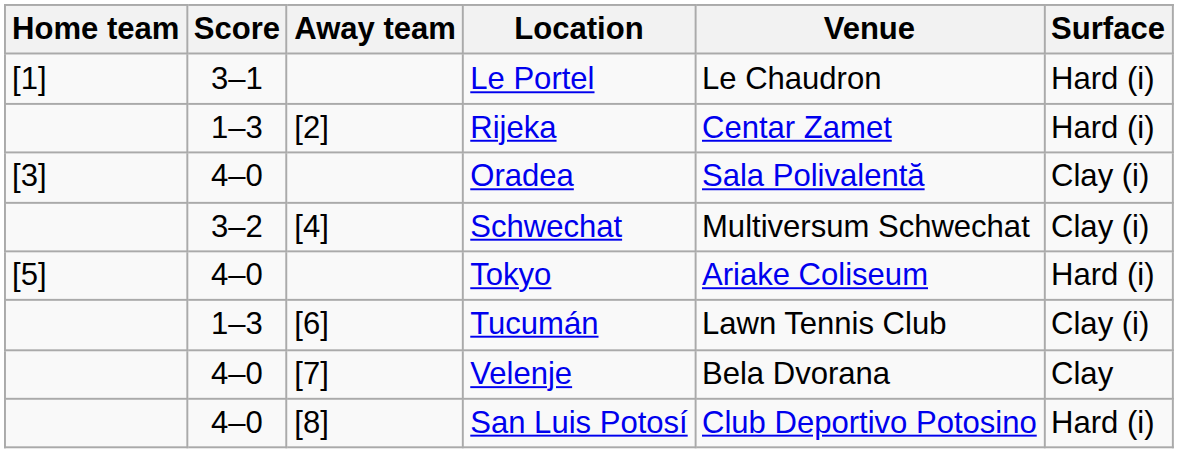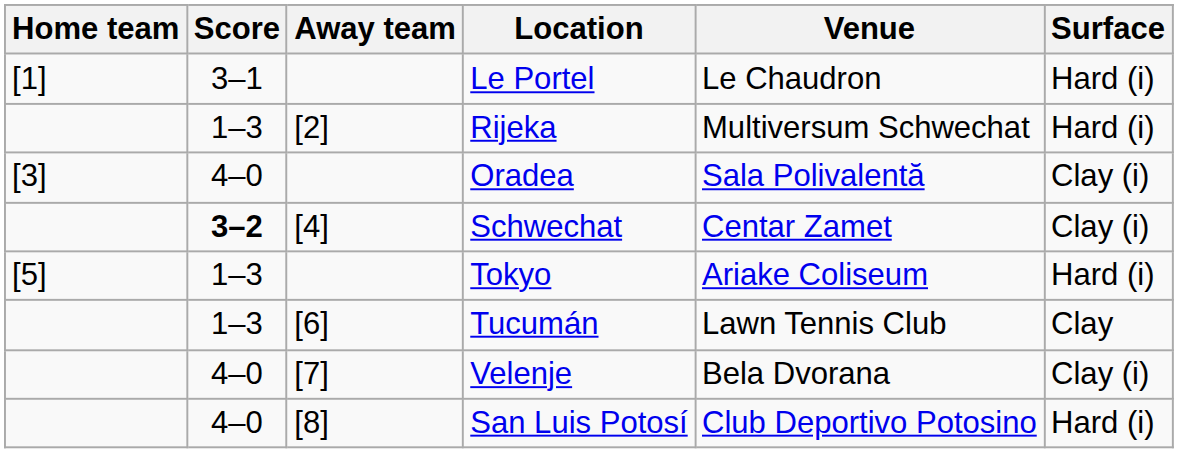 <table class="wikitable">
 <tr>
 <th>Home team</th>
 <th>Score</th>
 <th>Away team</th>
 <th>Location</th>
 <th>Venue</th>
 <th>Surface</th>
 </tr>
 <tr>
 <td><strong></strong> [1]</td>
 <td align=center>3–1</td>
 <td></td>
 <td><a href='#'>Le Portel</a></td>
 <td>Le Chaudron</td>
 <td>Hard (i)</td>
 </tr>
 <tr>
 <td></td>
 <td align=center>1–3</td>
 <td><strong></strong> [2]</td>
 <td><a href='#'>Rijeka</a></td>
-<td><a href='#'>Centar Zamet</a></td>
+<td>Multiversum Schwechat</td>
 <td>Hard (i)</td>
 </tr>
 <tr>
 <td><strong></strong> [3]</td>
 <td align=center>4–0</td>
 <td></td>
 <td><a href='#'>Oradea</a></td>
 <td><a href='#'>Sala Polivalentă</a></td>
 <td>Clay (i)</td>
 </tr>
 <tr>
 <td><strong></strong></td>
-<td align=center>3–2</td>
+<td align=center><strong>3–2</strong></td>
 <td> [4]</td>
 <td><a href='#'>Schwechat</a></td>
-<td>Multiversum Schwechat</td>
+<td><a href='#'>Centar Zamet</a></td>
 <td>Clay (i)</td>
 </tr>
 <tr>
 <td> [5]</td>
-<td align=center>4–0</td>
+<td align=center>1–3</td>
 <td><strong></strong></td>
 <td><a href='#'>Tokyo</a></td>
 <td><a href='#'>Ariake Coliseum</a></td>
 <td>Hard (i)</td>
 </tr>
 <tr>
 <td></td>
 <td align=center>1–3</td>
 <td><strong></strong> [6]</td>
 <td><a href='#'>Tucumán</a></td>
 <td>Lawn Tennis Club</td>
-<td>Clay (i)</td>
+<td>Clay</td>
 </tr>
 <tr>
 <td><strong></strong></td>
 <td align=center>4–0</td>
 <td> [7]</td>
 <td><a href='#'>Velenje</a></td>
 <td>Bela Dvorana</td>
-<td>Clay</td>
+<td>Clay (i)</td>
 </tr>
 <tr>
 <td><strong></strong></td>
 <td align=center>4–0</td>
 <td> [8]</td>
 <td><a href='#'>San Luis Potosí</a></td>
 <td><a href='#'>Club Deportivo Potosino</a></td>
 <td>Hard (i)</td>
 </tr>
 </table>
